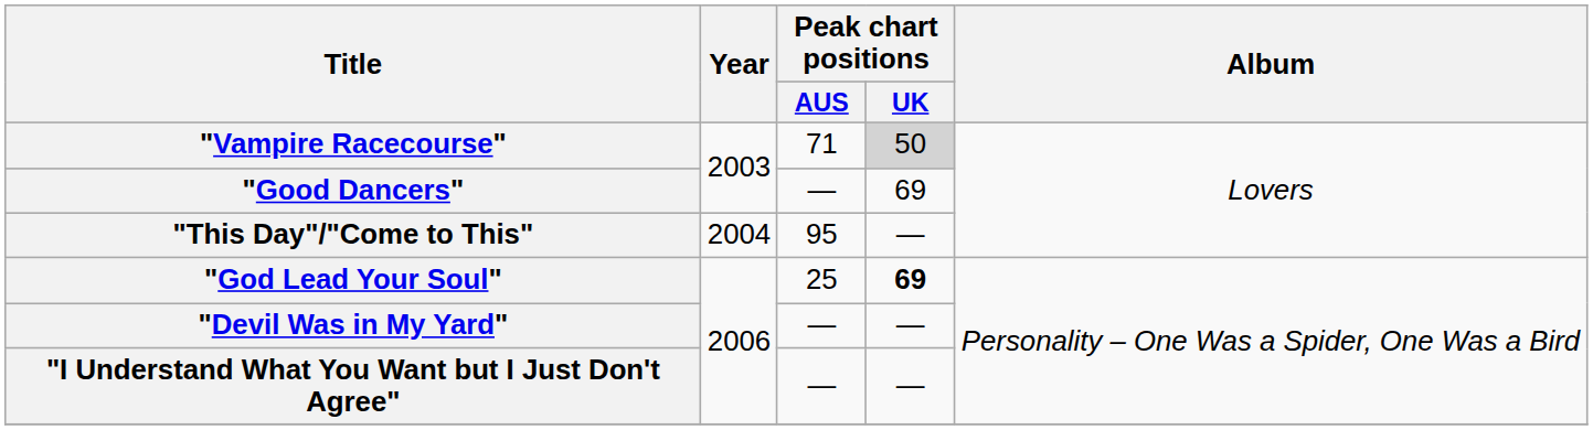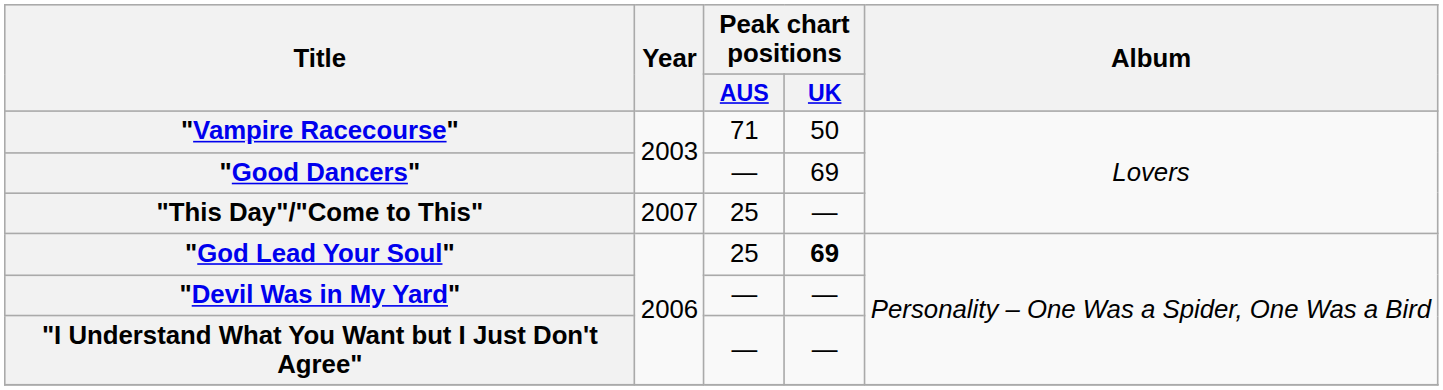 <table class="wikitable plainrowheaders" style="text-align:center;" border="1">
 <tr>
 <th rowspan="2" scope="col" style="width:24em;">Title</th>
 <th rowspan="2" scope="col" style="width:1em;">Year</th>
 <th colspan="2">Peak chart positions</th>
 <th rowspan="2" scope="col">Album</th>
 </tr>
 <tr>
 <th scope="col" style="width:3em;font-size:90%;"><a href='#'>AUS</a><br></th>
 <th scope="col" style="width:3em;font-size:90%;"><a href='#'>UK</a><br></th>
 </tr>
 <tr>
 <th scope="row">"<a href='#'>Vampire Racecourse</a>"</th>
 <td rowspan="2">2003</td>
 <td>71</td>
-<td style="background: lightgrey;">50</td>
+<td>50</td>
 <td rowspan="3"><em>Lovers</em></td>
 </tr>
 <tr>
 <th scope="row">"<a href='#'>Good Dancers</a>"</th>
 <td>—</td>
 <td>69</td>
 </tr>
 <tr>
 <th scope="row">"This Day"/"Come to This"</th>
-<td>2004</td>
-<td>95</td>
+<td>2007</td>
+<td>25</td>
 <td>—</td>
 </tr>
 <tr>
 <th scope="row">"<a href='#'>God Lead Your Soul</a>"</th>
 <td rowspan="3">2006</td>
 <td>25</td>
 <td><strong>69</strong></td>
 <td rowspan="3"><em>Personality – One Was a Spider, One Was a Bird</em></td>
 </tr>
 <tr>
 <th scope="row">"<a href='#'>Devil Was in My Yard</a>"</th>
 <td>—</td>
 <td>—</td>
 </tr>
 <tr>
 <th scope="row">"I Understand What You Want but I Just Don't Agree"</th>
 <td>—</td>
 <td>—</td>
 </tr>
 <tr>
 </tr>
 </table>
